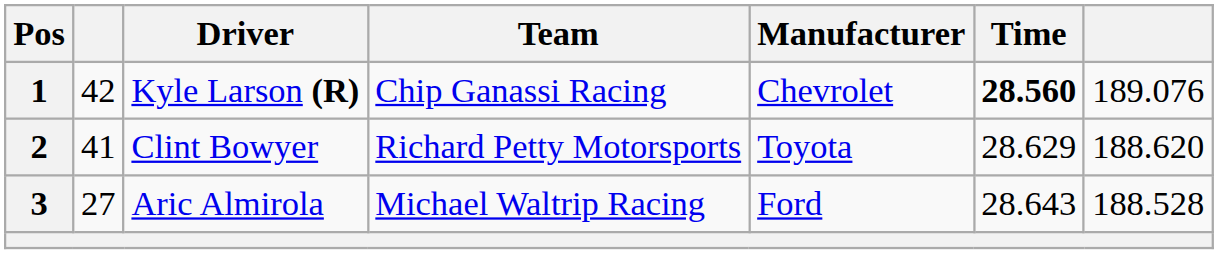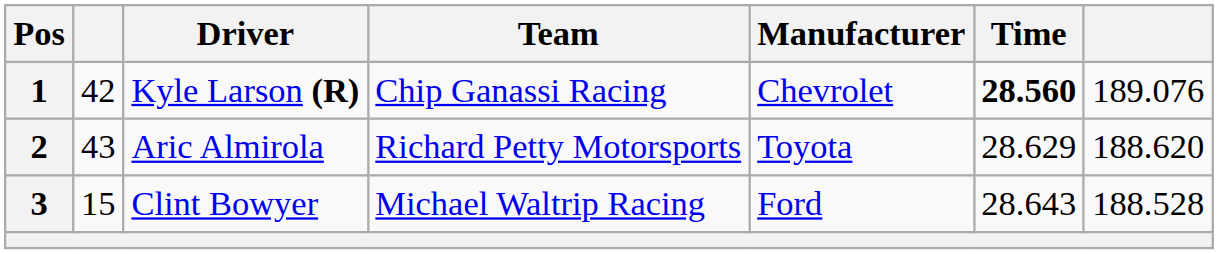 <table class="wikitable" style="font-size:95%">
 <tr>
 <th>Pos</th>
 <th></th>
 <th>Driver</th>
 <th>Team</th>
 <th>Manufacturer</th>
 <th>Time</th>
 <th></th>
 </tr>
 <tr>
 <th>1</th>
 <td>42</td>
 <td><a href='#'>Kyle Larson</a> <strong>(R)</strong></td>
 <td><a href='#'>Chip Ganassi Racing</a></td>
 <td><a href='#'>Chevrolet</a></td>
 <td><strong>28.560</strong></td>
 <td>189.076</td>
 </tr>
 <tr>
 <th>2</th>
-<td>41</td>
-<td><a href='#'>Clint Bowyer</a></td>
+<td>43</td>
+<td><a href='#'>Aric Almirola</a></td>
 <td><a href='#'>Richard Petty Motorsports</a></td>
 <td><a href='#'>Toyota</a></td>
 <td>28.629</td>
 <td>188.620</td>
 </tr>
 <tr>
 <th>3</th>
-<td>27</td>
-<td><a href='#'>Aric Almirola</a></td>
+<td>15</td>
+<td><a href='#'>Clint Bowyer</a></td>
 <td><a href='#'>Michael Waltrip Racing</a></td>
 <td><a href='#'>Ford</a></td>
 <td>28.643</td>
 <td>188.528</td>
 </tr>
 <tr>
 <th colspan="7"></th>
 </tr>
 </table>
